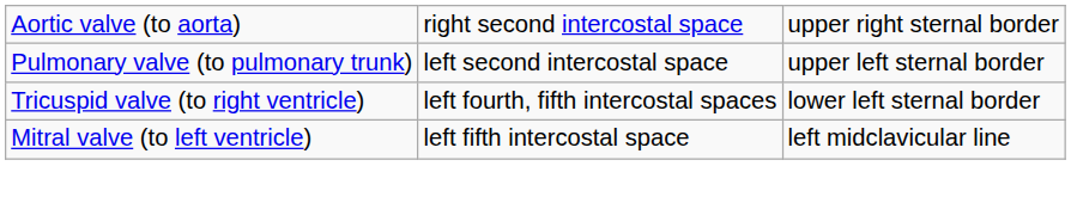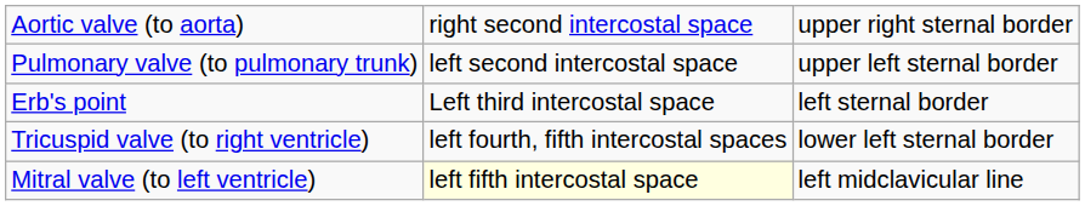 <table class="wikitable">
 <tr>
 <td><a href='#'>Aortic valve</a> (to <a href='#'>aorta</a>)</td>
 <td>right second <a href='#'>intercostal space</a></td>
 <td>upper right sternal border</td>
 </tr>
 <tr>
 <td><a href='#'>Pulmonary valve</a> (to <a href='#'>pulmonary trunk</a>)</td>
 <td>left second intercostal space</td>
 <td>upper left sternal border</td>
 </tr>
 <tr>
+<td><a href='#'>Erb's point</a></td>
+<td>Left third intercostal space</td>
+<td>left sternal border</td>
+</tr>
+<tr>
 <td><a href='#'>Tricuspid valve</a> (to <a href='#'>right ventricle</a>)</td>
 <td>left fourth, fifth intercostal spaces</td>
 <td>lower left sternal border</td>
 </tr>
 <tr>
 <td><a href='#'>Mitral valve</a> (to <a href='#'>left ventricle</a>)</td>
-<td>left fifth intercostal space</td>
+<td style="background: lightyellow;">left fifth intercostal space</td>
 <td>left midclavicular line</td>
 </tr>
 </table>
